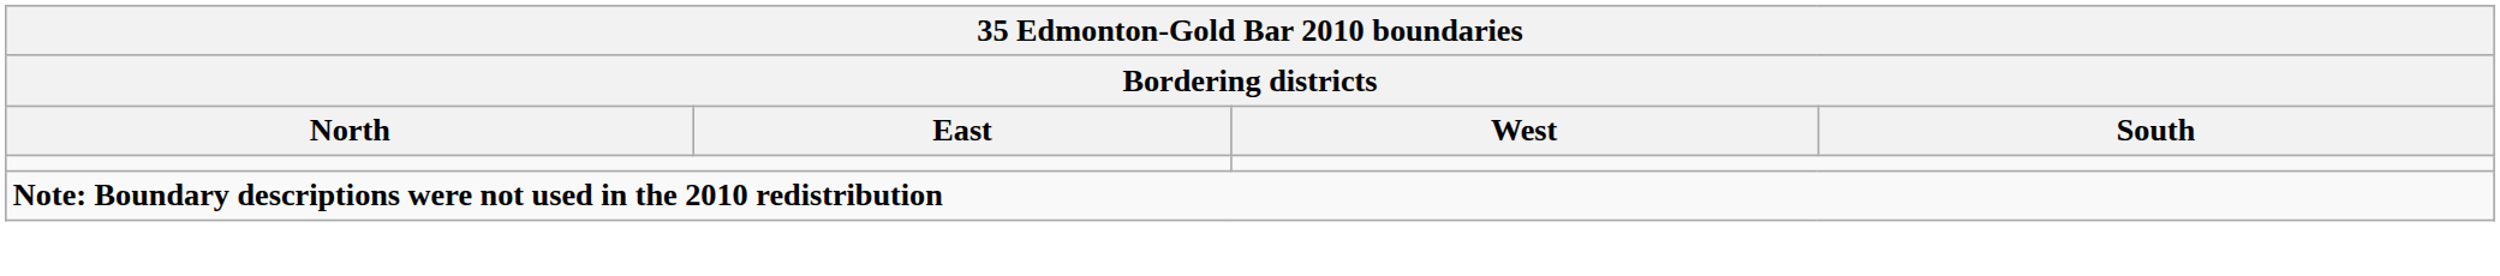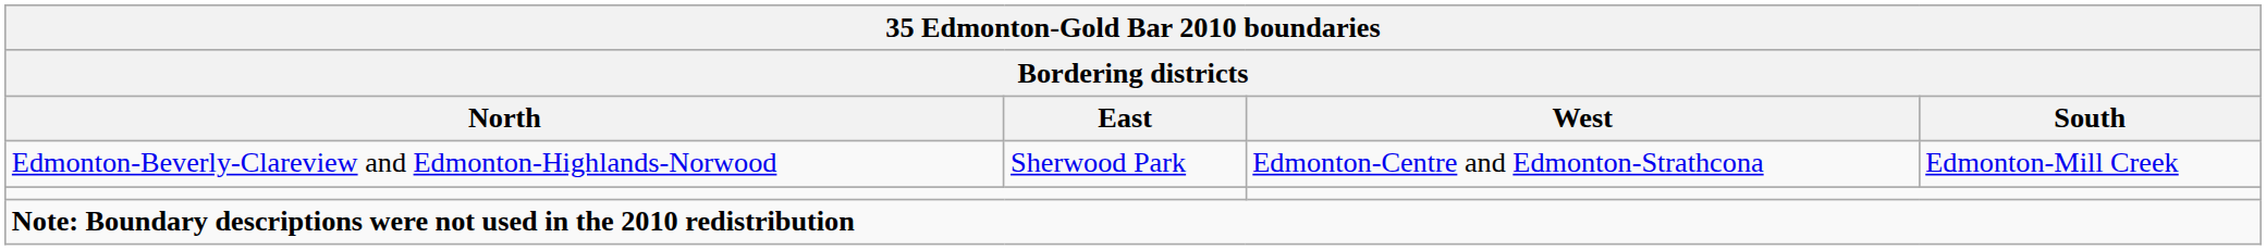 <table class="wikitable collapsible collapsed" style="width:100%;">
 <tr>
 <th colspan=4>35 Edmonton-Gold Bar 2010 boundaries</th>
 </tr>
 <tr>
 <th colspan=4>Bordering districts</th>
 </tr>
 <tr>
 <th>North</th>
 <th>East</th>
 <th>West</th>
 <th>South</th>
 </tr>
 <tr>
+<td><a href='#'>Edmonton-Beverly-Clareview</a> and <a href='#'>Edmonton-Highlands-Norwood</a></td>
+<td><a href='#'>Sherwood Park</a></td>
+<td><a href='#'>Edmonton-Centre</a> and <a href='#'>Edmonton-Strathcona</a></td>
+<td><a href='#'>Edmonton-Mill Creek</a></td>
+</tr>
+<tr>
 <td colspan=2 align=center></td>
 <td colspan=2 align=center></td>
 </tr>
 <tr>
 <td colspan=4><strong>Note: Boundary descriptions were not used in the 2010 redistribution</strong></td>
 </tr>
 </table>
